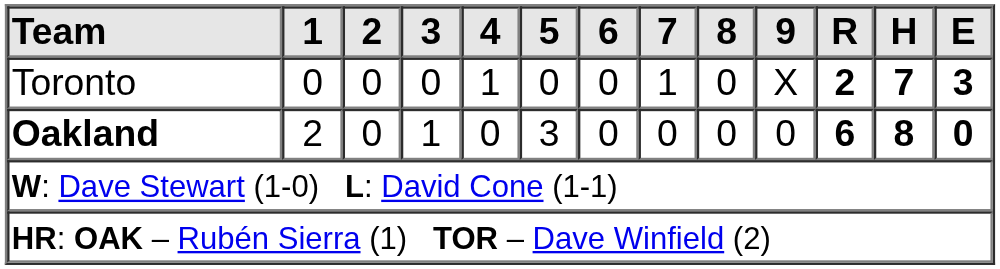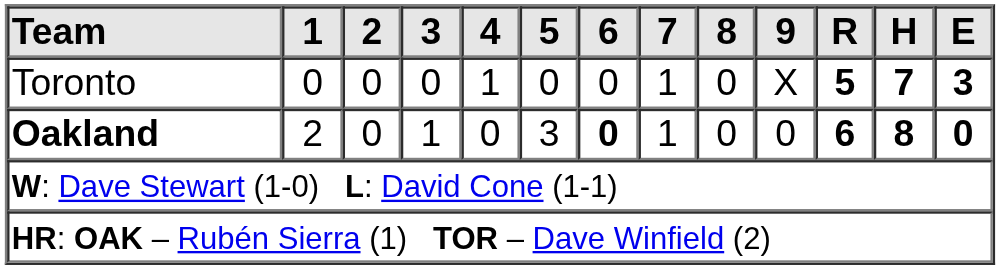 <table border=1 cellspacing=0 width=425 style="margin-left:3em;">
 <tr style="text-align:center; background-color:#e6e6e6;">
 <th align=left width=28%>Team</th>
 <th width=6%>1</th>
 <th width=6%>2</th>
 <th width=6%>3</th>
 <th width=6%>4</th>
 <th width=6%>5</th>
 <th width=6%>6</th>
 <th width=6%>7</th>
 <th width=6%>8</th>
 <th width=6%>9</th>
 <th width=6%>R</th>
 <th width=6%>H</th>
 <th width=6%>E</th>
 </tr>
 <tr style="text-align:center;">
 <td align=left>Toronto</td>
 <td>0</td>
 <td>0</td>
 <td>0</td>
 <td>1</td>
 <td>0</td>
 <td>0</td>
 <td>1</td>
 <td>0</td>
 <td>X</td>
-<td><strong>2</strong></td>
+<td><strong>5</strong></td>
 <td><strong>7</strong></td>
 <td><strong>3</strong></td>
 </tr>
 <tr style="text-align:center;">
 <td align=left><strong>Oakland</strong></td>
 <td>2</td>
 <td>0</td>
 <td>1</td>
 <td>0</td>
 <td>3</td>
-<td>0</td>
-<td>0</td>
+<td><strong>0</strong></td>
+<td>1</td>
 <td>0</td>
 <td>0</td>
 <td><strong>6</strong></td>
 <td><strong>8</strong></td>
 <td><strong>0</strong></td>
 </tr>
 <tr style="text-align:left;">
 <td colspan=13><small><strong>W</strong>: <a href='#'>Dave Stewart</a> (1-0)   <strong>L</strong>: <a href='#'>David Cone</a> (1-1)</small></td>
 </tr>
 <tr style="text-align:left;">
 <td colspan=13><small><strong>HR</strong>: <strong>OAK</strong> – <a href='#'>Rubén Sierra</a> (1)   <strong>TOR</strong> – <a href='#'>Dave Winfield</a> (2)</small></td>
 </tr>
 </table>
